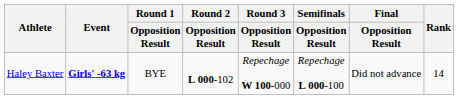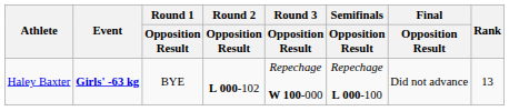 <table class="wikitable" border="1" style="font-size:90%">
 <tr>
 <th rowspan=2>Athlete</th>
 <th rowspan=2>Event</th>
 <th>Round 1</th>
 <th>Round 2</th>
 <th>Round 3</th>
 <th>Semifinals</th>
 <th>Final</th>
 <th rowspan=2>Rank</th>
 </tr>
 <tr>
 <th>Opposition<br>Result</th>
 <th>Opposition<br>Result</th>
 <th>Opposition<br>Result</th>
 <th>Opposition<br>Result</th>
 <th>Opposition<br>Result</th>
 </tr>
 <tr>
 <td><a href='#'>Haley Baxter</a></td>
 <td><strong><a href='#'>Girls' -63 kg</a></strong></td>
 <td align=center>BYE</td>
 <td align=center> <br> <strong>L</strong> <strong>000</strong>-102</td>
 <td align=center><em>Repechage</em><br> <br> <strong>W</strong> <strong>100</strong>-000</td>
 <td align=center><em>Repechage</em><br> <br> <strong>L</strong> <strong>000</strong>-100</td>
 <td align=center>Did not advance</td>
-<td align=center>14</td>
+<td align=center>13</td>
 </tr>
 </table>
